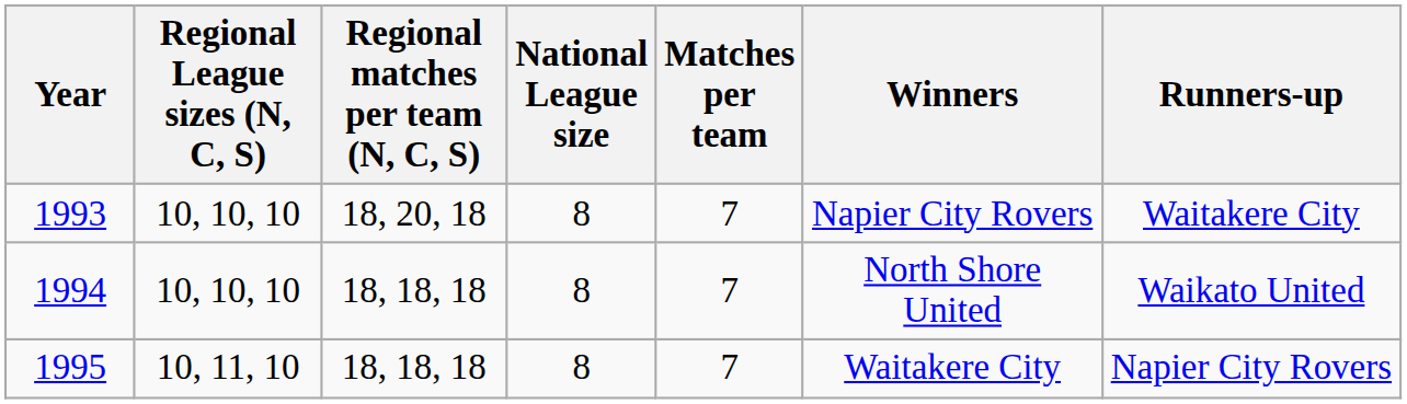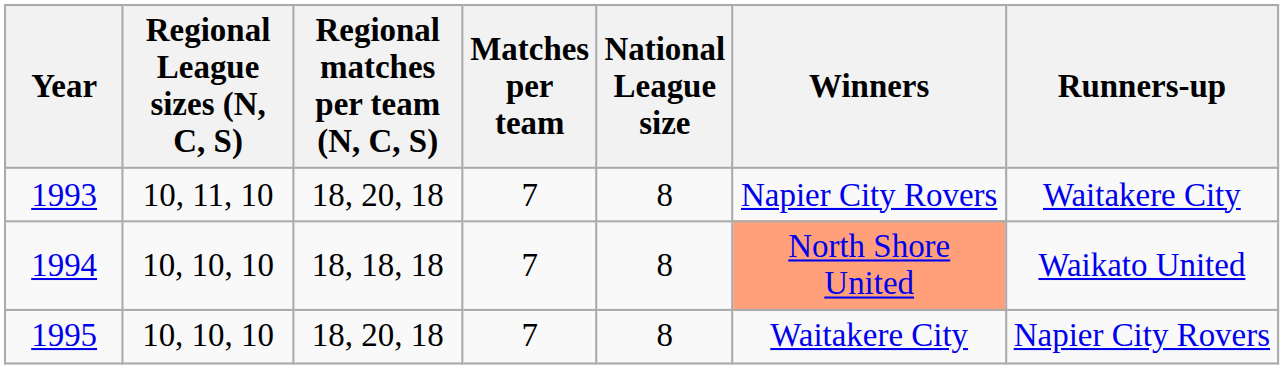 <table class="wikitable">
 <tr align=center>
 <th width="50">Year</th>
 <th width="75">Regional League sizes (N, C, S)</th>
 <th width="75">Regional matches per team (N, C, S)</th>
+<th width="50">Matches per team</th>
 <th width="50">National League size</th>
-<th width="50">Matches per team</th>
 <th width="125">Winners</th>
 <th width="125">Runners-up</th>
 </tr>
 <tr align=center>
 <td><a href='#'>1993</a></td>
-<td>10, 10, 10</td>
+<td>10, 11, 10</td>
 <td>18, 20, 18</td>
+<td>7</td>
 <td>8</td>
-<td>7</td>
 <td><a href='#'>Napier City Rovers</a></td>
 <td><a href='#'>Waitakere City</a></td>
 </tr>
 <tr align=center>
 <td><a href='#'>1994</a></td>
 <td>10, 10, 10</td>
 <td>18, 18, 18</td>
+<td>7</td>
 <td>8</td>
-<td>7</td>
-<td><a href='#'>North Shore United</a></td>
+<td style="background: lightsalmon;"><a href='#'>North Shore United</a></td>
 <td><a href='#'>Waikato United</a></td>
 </tr>
 <tr align=center>
 <td><a href='#'>1995</a></td>
-<td>10, 11, 10</td>
-<td>18, 18, 18</td>
+<td>10, 10, 10</td>
+<td>18, 20, 18</td>
+<td>7</td>
 <td>8</td>
-<td>7</td>
 <td><a href='#'>Waitakere City</a></td>
 <td><a href='#'>Napier City Rovers</a></td>
 </tr>
 </table>
